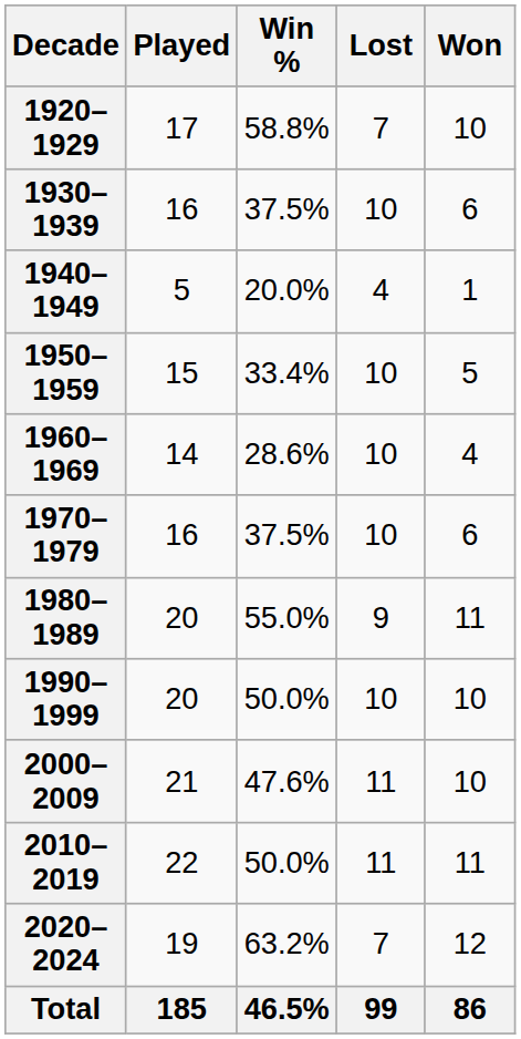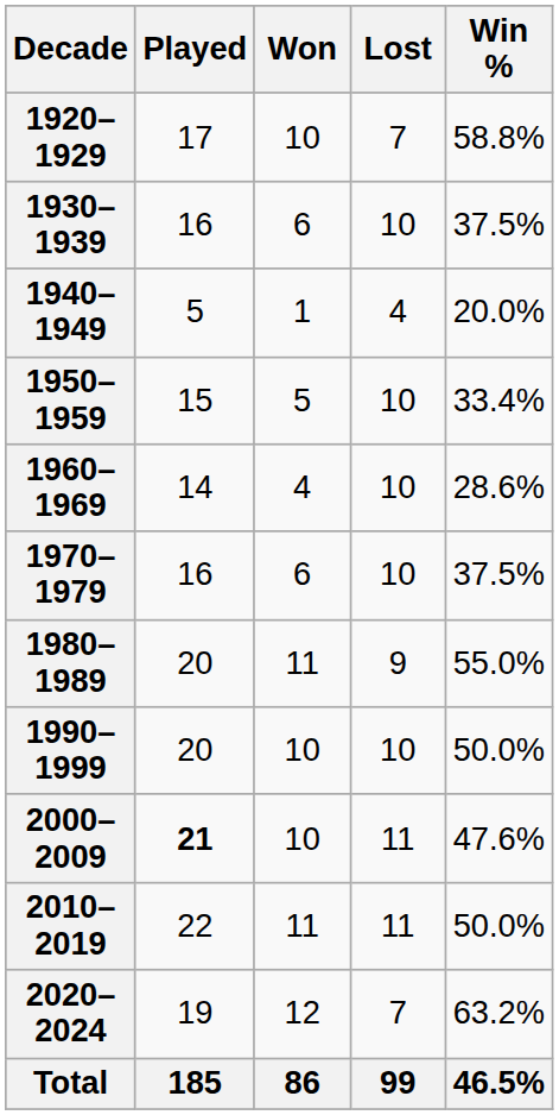 <table class="wikitable sortable" style="text-align:center">
 <tr>
 <th width=50px>Decade</th>
 <th width=40px>Played</th>
+<th width=40px>Won</th>
+<th width=40px>Lost</th>
 <th width=40px>Win %</th>
-<th width=40px>Lost</th>
-<th width=40px>Won</th>
 </tr>
 <tr>
 <th>1920–1929</th>
 <td>17</td>
+<td>10</td>
+<td>7</td>
 <td>58.8%</td>
-<td>7</td>
-<td>10</td>
 </tr>
 <tr>
 <th>1930–1939</th>
 <td>16</td>
+<td>6</td>
+<td>10</td>
 <td>37.5%</td>
-<td>10</td>
-<td>6</td>
 </tr>
 <tr>
 <th>1940–1949</th>
 <td>5</td>
+<td>1</td>
+<td>4</td>
 <td>20.0%</td>
-<td>4</td>
-<td>1</td>
 </tr>
 <tr>
 <th>1950–1959</th>
 <td>15</td>
+<td>5</td>
+<td>10</td>
 <td>33.4%</td>
-<td>10</td>
-<td>5</td>
 </tr>
 <tr>
 <th>1960–1969</th>
 <td>14</td>
+<td>4</td>
+<td>10</td>
 <td>28.6%</td>
-<td>10</td>
-<td>4</td>
 </tr>
 <tr>
 <th>1970–1979</th>
 <td>16</td>
+<td>6</td>
+<td>10</td>
 <td>37.5%</td>
-<td>10</td>
-<td>6</td>
 </tr>
 <tr>
 <th>1980–1989</th>
 <td>20</td>
+<td>11</td>
+<td>9</td>
 <td>55.0%</td>
-<td>9</td>
-<td>11</td>
 </tr>
 <tr>
 <th>1990–1999</th>
 <td>20</td>
-<td>50.0%</td>
 <td>10</td>
 <td>10</td>
+<td>50.0%</td>
 </tr>
 <tr>
 <th>2000–2009</th>
-<td>21</td>
+<td><strong>21</strong></td>
+<td>10</td>
+<td>11</td>
 <td>47.6%</td>
-<td>11</td>
-<td>10</td>
 </tr>
 <tr>
 <th>2010–2019</th>
 <td>22</td>
-<td>50.0%</td>
 <td>11</td>
 <td>11</td>
+<td>50.0%</td>
 </tr>
 <tr>
 <th>2020–2024</th>
 <td>19</td>
+<td>12</td>
+<td>7</td>
 <td>63.2%</td>
-<td>7</td>
-<td>12</td>
 </tr>
 <tr>
 <th>Total</th>
 <th>185</th>
+<th>86</th>
+<th>99</th>
 <th>46.5%</th>
-<th>99</th>
-<th>86</th>
 </tr>
 </table>
